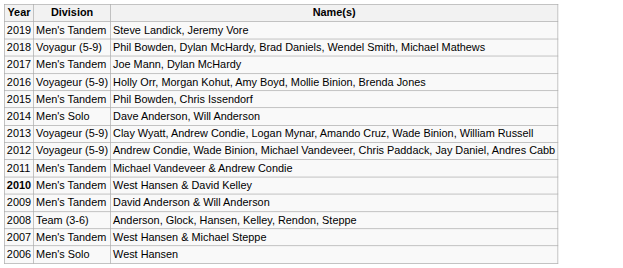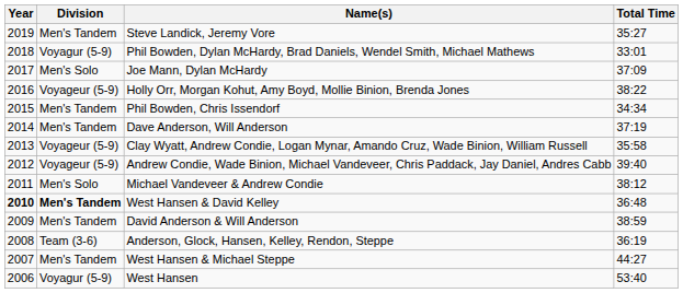 <table class="wikitable sortable">
 <tr>
 <th>Year</th>
 <th>Division</th>
 <th>Name(s)</th>
+<th>Total Time</th>
 </tr>
 <tr>
 <td>2019</td>
 <td>Men's Tandem</td>
 <td>Steve Landick, Jeremy Vore</td>
+<td>35:27</td>
 </tr>
 <tr>
 <td>2018</td>
 <td>Voyagur (5-9)</td>
 <td>Phil Bowden, Dylan McHardy, Brad Daniels, Wendel Smith, Michael Mathews</td>
+<td>33:01</td>
 </tr>
 <tr>
 <td>2017</td>
-<td>Men's Tandem</td>
+<td>Men's Solo</td>
 <td>Joe Mann, Dylan McHardy</td>
+<td>37:09</td>
 </tr>
 <tr>
 <td>2016</td>
 <td>Voyageur (5-9)</td>
 <td>Holly Orr, Morgan Kohut, Amy Boyd, Mollie Binion, Brenda Jones</td>
+<td>38:22</td>
 </tr>
 <tr>
 <td>2015</td>
 <td>Men's Tandem</td>
 <td>Phil Bowden, Chris Issendorf</td>
+<td>34:34</td>
 </tr>
 <tr>
 <td>2014</td>
-<td>Men's Solo</td>
+<td>Men's Tandem</td>
 <td>Dave Anderson, Will Anderson</td>
+<td>37:19</td>
 </tr>
 <tr>
 <td>2013</td>
 <td>Voyageur (5-9)</td>
 <td>Clay Wyatt, Andrew Condie, Logan Mynar, Amando Cruz, Wade Binion, William Russell</td>
+<td>35:58</td>
 </tr>
 <tr>
 <td>2012</td>
 <td>Voyageur (5-9)</td>
 <td>Andrew Condie, Wade Binion, Michael Vandeveer, Chris Paddack, Jay Daniel, Andres Cabb</td>
+<td>39:40</td>
 </tr>
 <tr>
 <td>2011</td>
-<td>Men's Tandem</td>
+<td>Men's Solo</td>
 <td>Michael Vandeveer & Andrew Condie</td>
+<td>38:12</td>
 </tr>
 <tr>
 <td><strong>2010</strong></td>
-<td>Men's Tandem</td>
+<td><strong>Men's Tandem</strong></td>
 <td>West Hansen & David Kelley</td>
+<td>36:48</td>
 </tr>
 <tr>
 <td>2009</td>
 <td>Men's Tandem</td>
 <td>David Anderson & Will Anderson</td>
+<td>38:59</td>
 </tr>
 <tr>
 <td>2008</td>
 <td>Team (3-6)</td>
 <td>Anderson, Glock, Hansen, Kelley, Rendon, Steppe</td>
+<td>36:19</td>
 </tr>
 <tr>
 <td>2007</td>
 <td>Men's Tandem</td>
 <td>West Hansen & Michael Steppe</td>
+<td>44:27</td>
 </tr>
 <tr>
 <td>2006</td>
-<td>Men's Solo</td>
+<td>Voyagur (5-9)</td>
 <td>West Hansen</td>
+<td>53:40</td>
 </tr>
 </table>
